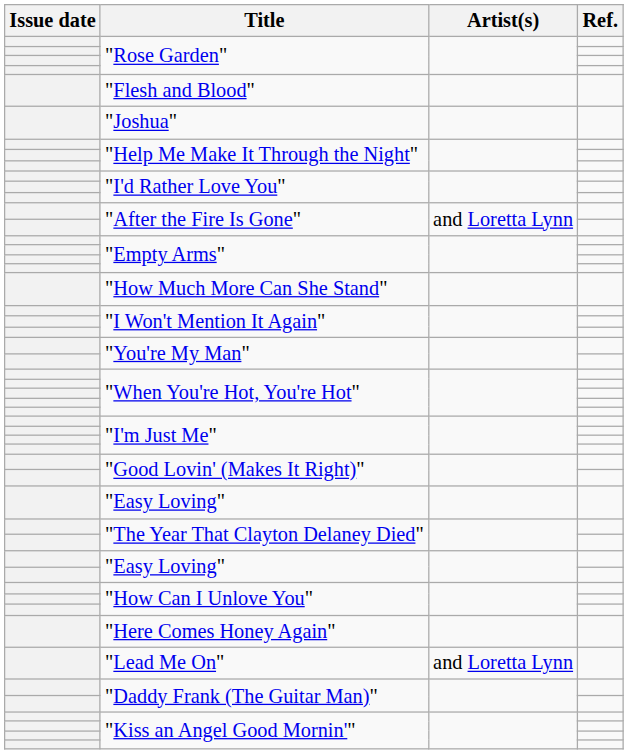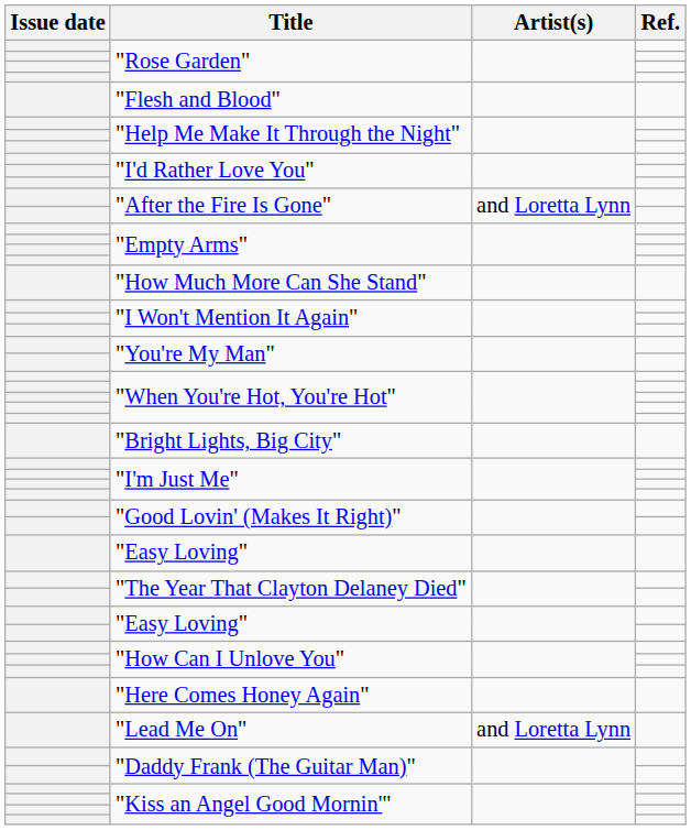 <table class="wikitable sortable plainrowheaders">
 <tr>
 <th scope=col>Issue date</th>
 <th scope=col>Title</th>
 <th scope=col>Artist(s)</th>
 <th scope=col class=unsortable>Ref.</th>
 </tr>
 <tr>
 <th scope=row></th>
 <td rowspan=4>"<a href='#'>Rose Garden</a>"</td>
 <td rowspan=4></td>
 <td style="text-align: center;"></td>
 </tr>
 <tr>
 <th scope=row></th>
 <td style="text-align: center;"></td>
 </tr>
 <tr>
 <th scope=row></th>
 <td style="text-align: center;"></td>
 </tr>
 <tr>
 <th scope=row></th>
 <td style="text-align: center;"></td>
 </tr>
 <tr>
 <th scope=row></th>
 <td>"<a href='#'>Flesh and Blood</a>"</td>
-<td></td>
-<td style="text-align: center;"></td>
-</tr>
-<tr>
-<th scope=row></th>
-<td>"<a href='#'>Joshua</a>"</td>
 <td></td>
 <td style="text-align: center;"></td>
 </tr>
 <tr>
 <th scope=row></th>
 <td rowspan=3>"<a href='#'>Help Me Make It Through the Night</a>"</td>
 <td rowspan=3></td>
 <td style="text-align: center;"></td>
 </tr>
 <tr>
 <th scope=row></th>
 <td style="text-align: center;"></td>
 </tr>
 <tr>
 <th scope=row></th>
 <td style="text-align: center;"></td>
 </tr>
 <tr>
 <th scope=row></th>
 <td rowspan=3>"<a href='#'>I'd Rather Love You</a>"</td>
 <td rowspan=3></td>
 <td style="text-align: center;"></td>
 </tr>
 <tr>
 <th scope=row></th>
 <td style="text-align: center;"></td>
 </tr>
 <tr>
 <th scope=row></th>
 <td style="text-align: center;"></td>
 </tr>
 <tr>
 <th scope=row></th>
 <td rowspan=2>"<a href='#'>After the Fire Is Gone</a>"</td>
 <td rowspan=2> and <a href='#'>Loretta Lynn</a></td>
 <td style="text-align: center;"></td>
 </tr>
 <tr>
 <th scope=row></th>
 <td style="text-align: center;"></td>
 </tr>
 <tr>
 <th scope=row></th>
 <td rowspan=4>"<a href='#'>Empty Arms</a>"</td>
 <td rowspan=4></td>
 <td style="text-align: center;"></td>
 </tr>
 <tr>
 <th scope=row></th>
 <td style="text-align: center;"></td>
 </tr>
 <tr>
 <th scope=row></th>
 <td style="text-align: center;"></td>
 </tr>
 <tr>
 <th scope=row></th>
 <td style="text-align: center;"></td>
 </tr>
 <tr>
 <th scope=row></th>
 <td>"<a href='#'>How Much More Can She Stand</a>"</td>
 <td></td>
 <td style="text-align: center;"></td>
 </tr>
 <tr>
 <th scope=row></th>
 <td rowspan=3>"<a href='#'>I Won't Mention It Again</a>"</td>
 <td rowspan=3></td>
 <td style="text-align: center;"></td>
 </tr>
 <tr>
 <th scope=row></th>
 <td style="text-align: center;"></td>
 </tr>
 <tr>
 <th scope=row></th>
 <td style="text-align: center;"></td>
 </tr>
 <tr>
 <th scope=row></th>
 <td rowspan=2>"<a href='#'>You're My Man</a>"</td>
 <td rowspan=2></td>
 <td style="text-align: center;"></td>
 </tr>
 <tr>
 <th scope=row></th>
 <td style="text-align: center;"></td>
 </tr>
 <tr>
 <th scope=row></th>
 <td rowspan=5>"<a href='#'>When You're Hot, You're Hot</a>"</td>
 <td rowspan=5></td>
 <td style="text-align: center;"></td>
 </tr>
 <tr>
 <th scope=row></th>
 <td style="text-align: center;"></td>
 </tr>
 <tr>
 <th scope=row></th>
 <td style="text-align: center;"></td>
 </tr>
 <tr>
 <th scope=row></th>
 <td style="text-align: center;"></td>
 </tr>
 <tr>
 <th scope=row></th>
 <td style="text-align: center;"></td>
 </tr>
 <tr>
 <th scope=row></th>
+<td>"<a href='#'>Bright Lights, Big City</a>"</td>
+<td></td>
+<td style="text-align: center;"></td>
+</tr>
+<tr>
+<th scope=row></th>
 <td rowspan=4>"<a href='#'>I'm Just Me</a>"</td>
 <td rowspan=4></td>
 <td style="text-align: center;"></td>
 </tr>
 <tr>
 <th scope=row></th>
 <td style="text-align: center;"></td>
 </tr>
 <tr>
 <th scope=row></th>
 <td style="text-align: center;"></td>
 </tr>
 <tr>
 <th scope=row></th>
 <td style="text-align: center;"></td>
 </tr>
 <tr>
 <th scope=row></th>
 <td rowspan=2>"<a href='#'>Good Lovin' (Makes It Right)</a>"</td>
 <td rowspan=2></td>
 <td style="text-align: center;"></td>
 </tr>
 <tr>
 <th scope=row></th>
 <td style="text-align: center;"></td>
 </tr>
 <tr>
 <th scope=row></th>
 <td>"<a href='#'>Easy Loving</a>"</td>
 <td></td>
 <td style="text-align: center;"></td>
 </tr>
 <tr>
 <th scope=row></th>
 <td rowspan=2>"<a href='#'>The Year That Clayton Delaney Died</a>"</td>
 <td rowspan=2></td>
 <td style="text-align: center;"></td>
 </tr>
 <tr>
 <th scope=row></th>
 <td style="text-align: center;"></td>
 </tr>
 <tr>
 <th scope=row></th>
 <td rowspan=2>"<a href='#'>Easy Loving</a>"</td>
 <td rowspan=2></td>
 <td style="text-align: center;"></td>
 </tr>
 <tr>
 <th scope=row></th>
 <td style="text-align: center;"></td>
 </tr>
 <tr>
 <th scope=row></th>
 <td rowspan=3>"<a href='#'>How Can I Unlove You</a>"</td>
 <td rowspan=3></td>
 <td style="text-align: center;"></td>
 </tr>
 <tr>
 <th scope=row></th>
 <td style="text-align: center;"></td>
 </tr>
 <tr>
 <th scope=row></th>
 <td style="text-align: center;"></td>
 </tr>
 <tr>
 <th scope=row></th>
 <td>"<a href='#'>Here Comes Honey Again</a>"</td>
 <td></td>
 <td style="text-align: center;"></td>
 </tr>
 <tr>
 <th scope=row></th>
 <td>"<a href='#'>Lead Me On</a>"</td>
 <td> and <a href='#'>Loretta Lynn</a></td>
 <td style="text-align: center;"></td>
 </tr>
 <tr>
 <th scope=row></th>
 <td rowspan=2>"<a href='#'>Daddy Frank (The Guitar Man)</a>"</td>
 <td rowspan=2></td>
 <td style="text-align: center;"></td>
 </tr>
 <tr>
 <th scope=row></th>
 <td style="text-align: center;"></td>
 </tr>
 <tr>
 <th scope=row></th>
 <td rowspan=4>"<a href='#'>Kiss an Angel Good Mornin'</a>"</td>
 <td rowspan=4></td>
 <td style="text-align: center;"></td>
 </tr>
 <tr>
 <th scope=row></th>
 <td style="text-align: center;"></td>
 </tr>
 <tr>
 <th scope=row></th>
 <td style="text-align: center;"></td>
 </tr>
 <tr>
 <th scope=row></th>
 <td style="text-align: center;"></td>
 </tr>
 </table>
